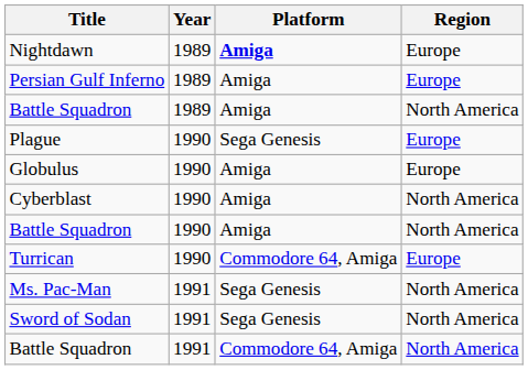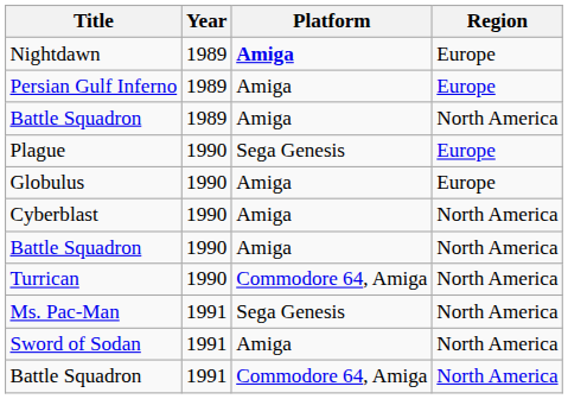 <table class="wikitable">
 <tr>
 <th>Title</th>
 <th>Year</th>
 <th>Platform</th>
 <th>Region</th>
 </tr>
 <tr>
 <td>Nightdawn</td>
 <td>1989</td>
 <td><strong><a href='#'>Amiga</a></strong></td>
 <td>Europe</td>
 </tr>
 <tr>
 <td><a href='#'>Persian Gulf Inferno</a></td>
 <td>1989</td>
 <td>Amiga</td>
 <td><a href='#'>Europe</a></td>
 </tr>
 <tr>
 <td><a href='#'>Battle Squadron</a></td>
 <td>1989</td>
 <td>Amiga</td>
 <td>North America</td>
 </tr>
 <tr>
 <td>Plague</td>
 <td>1990</td>
 <td>Sega Genesis</td>
 <td><a href='#'>Europe</a></td>
 </tr>
 <tr>
 <td>Globulus</td>
 <td>1990</td>
 <td>Amiga</td>
 <td>Europe</td>
 </tr>
 <tr>
 <td>Cyberblast</td>
 <td>1990</td>
 <td>Amiga</td>
 <td>North America</td>
 </tr>
 <tr>
 <td><a href='#'>Battle Squadron</a></td>
 <td>1990</td>
 <td>Amiga</td>
 <td>North America</td>
 </tr>
 <tr>
 <td><a href='#'>Turrican</a></td>
 <td>1990</td>
 <td><a href='#'>Commodore 64</a>, Amiga</td>
-<td><a href='#'>Europe</a></td>
+<td>North America</td>
 </tr>
 <tr>
 <td><a href='#'>Ms. Pac-Man</a></td>
 <td>1991</td>
 <td>Sega Genesis</td>
 <td>North America</td>
 </tr>
 <tr>
 <td><a href='#'>Sword of Sodan</a></td>
 <td>1991</td>
-<td>Sega Genesis</td>
+<td>Amiga</td>
 <td>North America</td>
 </tr>
 <tr>
 <td>Battle Squadron</td>
 <td>1991</td>
 <td><a href='#'>Commodore 64</a>, Amiga</td>
 <td><a href='#'>North America</a></td>
 </tr>
 </table>
